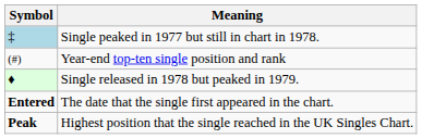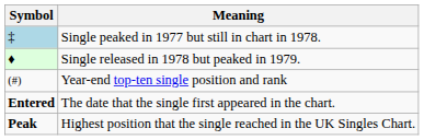 <table Class="wikitable">
 <tr>
 <th>Symbol</th>
 <th>Meaning</th>
 </tr>
 <tr>
 <td bgcolor=lightblue>‡</td>
 <td>Single peaked in 1977 but still in chart in 1978.</td>
 </tr>
 <tr>
+<td bgcolor=#DDFFDD>♦</td>
+<td>Single released in 1978 but peaked in 1979.</td>
+</tr>
+<tr>
 <td><small>(#)</small></td>
 <td>Year-end <a href='#'>top-ten single</a> position and rank</td>
-</tr>
-<tr>
-<td bgcolor=#DDFFDD>♦</td>
-<td>Single released in 1978 but peaked in 1979.</td>
 </tr>
 <tr>
 <td><strong>Entered</strong></td>
 <td>The date that the single first appeared in the chart.</td>
 </tr>
 <tr>
 <td><strong>Peak</strong></td>
 <td>Highest position that the single reached in the UK Singles Chart.</td>
 </tr>
 </table>
